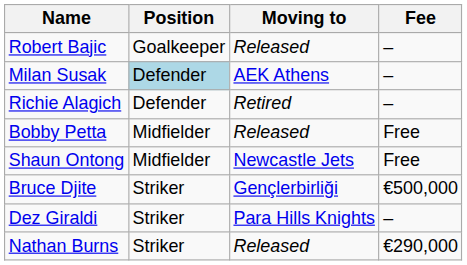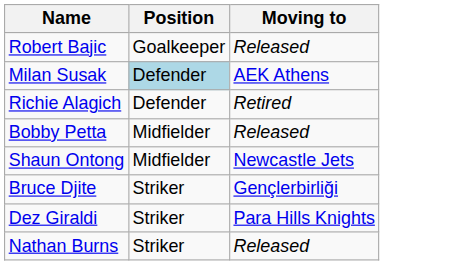 <table class="wikitable">
 <tr>
 <th>Name</th>
 <th>Position</th>
 <th>Moving to</th>
-<th>Fee</th>
 </tr>
 <tr>
 <td> <a href='#'>Robert Bajic</a></td>
 <td>Goalkeeper</td>
 <td><em>Released</em></td>
-<td>–</td>
 </tr>
 <tr>
 <td> <a href='#'>Milan Susak</a></td>
 <td style="background: lightblue;">Defender</td>
 <td> <a href='#'>AEK Athens</a></td>
-<td>–</td>
 </tr>
 <tr>
 <td> <a href='#'>Richie Alagich</a></td>
 <td>Defender</td>
 <td><em>Retired</em></td>
-<td>–</td>
 </tr>
 <tr>
 <td> <a href='#'>Bobby Petta</a></td>
 <td>Midfielder</td>
 <td><em>Released</em></td>
-<td>Free</td>
 </tr>
 <tr>
 <td> <a href='#'>Shaun Ontong</a></td>
 <td>Midfielder</td>
 <td> <a href='#'>Newcastle Jets</a></td>
-<td>Free</td>
 </tr>
 <tr>
 <td> <a href='#'>Bruce Djite</a></td>
 <td>Striker</td>
 <td> <a href='#'>Gençlerbirliği</a></td>
-<td>€500,000</td>
 </tr>
 <tr>
 <td> <a href='#'>Dez Giraldi</a></td>
 <td>Striker</td>
 <td> <a href='#'>Para Hills Knights</a></td>
-<td>–</td>
 </tr>
 <tr>
 <td> <a href='#'>Nathan Burns</a></td>
 <td>Striker</td>
 <td><em>Released</em></td>
-<td>€290,000</td>
 </tr>
 </table>
